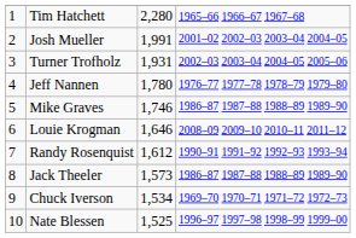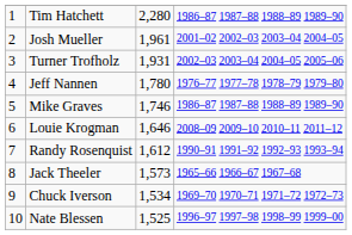 <table class="wikitable">
 <tr>
 </tr>
 <tr>
 <td>1</td>
 <td>Tim Hatchett</td>
 <td>2,280</td>
-<td style="font-size:80%;"><a href='#'>1965–66</a> <a href='#'>1966–67</a> <a href='#'>1967–68</a></td>
+<td style="font-size:80%;"><a href='#'>1986–87</a> <a href='#'>1987–88</a> <a href='#'>1988–89</a> <a href='#'>1989–90</a></td>
 </tr>
 <tr>
 <td>2</td>
 <td>Josh Mueller</td>
-<td>1,991</td>
+<td>1,961</td>
 <td style="font-size:80%;"><a href='#'>2001–02</a> <a href='#'>2002–03</a> <a href='#'>2003–04</a> <a href='#'>2004–05</a></td>
 </tr>
 <tr>
 <td>3</td>
 <td>Turner Trofholz</td>
 <td>1,931</td>
 <td style="font-size:80%;"><a href='#'>2002–03</a> <a href='#'>2003–04</a> <a href='#'>2004–05</a> <a href='#'>2005–06</a></td>
 </tr>
 <tr>
 <td>4</td>
 <td>Jeff Nannen</td>
 <td>1,780</td>
 <td style="font-size:80%;"><a href='#'>1976–77</a> <a href='#'>1977–78</a> <a href='#'>1978–79</a> <a href='#'>1979–80</a></td>
 </tr>
 <tr>
 <td>5</td>
 <td>Mike Graves</td>
 <td>1,746</td>
 <td style="font-size:80%;"><a href='#'>1986–87</a> <a href='#'>1987–88</a> <a href='#'>1988–89</a> <a href='#'>1989–90</a></td>
 </tr>
 <tr>
 <td>6</td>
 <td>Louie Krogman</td>
 <td>1,646</td>
 <td style="font-size:80%;"><a href='#'>2008–09</a> <a href='#'>2009–10</a> <a href='#'>2010–11</a> <a href='#'>2011–12</a></td>
 </tr>
 <tr>
 <td>7</td>
 <td>Randy Rosenquist</td>
 <td>1,612</td>
 <td style="font-size:80%;"><a href='#'>1990–91</a> <a href='#'>1991–92</a> <a href='#'>1992–93</a> <a href='#'>1993–94</a></td>
 </tr>
 <tr>
 <td>8</td>
 <td>Jack Theeler</td>
 <td>1,573</td>
-<td style="font-size:80%;"><a href='#'>1986–87</a> <a href='#'>1987–88</a> <a href='#'>1988–89</a> <a href='#'>1989–90</a></td>
+<td style="font-size:80%;"><a href='#'>1965–66</a> <a href='#'>1966–67</a> <a href='#'>1967–68</a></td>
 </tr>
 <tr>
 <td>9</td>
 <td>Chuck Iverson</td>
 <td>1,534</td>
 <td style="font-size:80%;"><a href='#'>1969–70</a> <a href='#'>1970–71</a> <a href='#'>1971–72</a> <a href='#'>1972–73</a></td>
 </tr>
 <tr>
 <td>10</td>
 <td>Nate Blessen</td>
 <td>1,525</td>
 <td style="font-size:80%;"><a href='#'>1996–97</a> <a href='#'>1997–98</a> <a href='#'>1998–99</a> <a href='#'>1999–00</a></td>
 </tr>
 </table>
